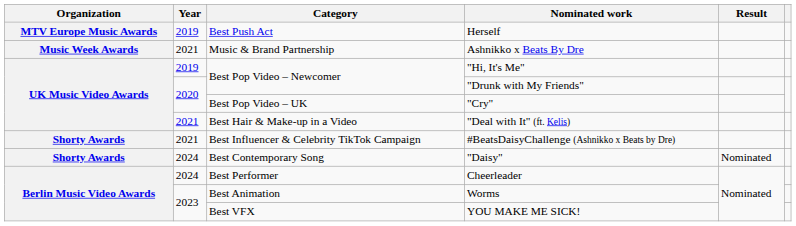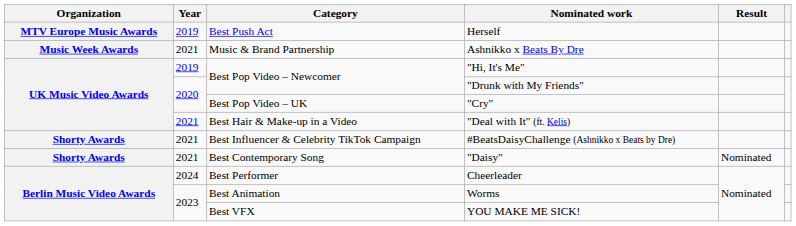 <table class="wikitable sortable plainrowheaders" style="width: 70%;">
 <tr>
 <th scope="col">Organization</th>
 <th scope="col">Year</th>
 <th scope="col">Category</th>
 <th scope="col">Nominated work</th>
 <th scope="col">Result</th>
 <th scope="col" class="unsortable"></th>
 </tr>
 <tr>
 <th scope="row"><a href='#'>MTV Europe Music Awards</a></th>
 <td><a href='#'>2019</a></td>
 <td><a href='#'>Best Push Act</a></td>
 <td>Herself</td>
 <td></td>
 <td style="text-align:center;"></td>
 </tr>
 <tr>
 <th scope="row"><a href='#'>Music Week Awards</a></th>
 <td>2021</td>
 <td>Music & Brand Partnership</td>
 <td>Ashnikko x <a href='#'>Beats By Dre</a></td>
 <td></td>
 <td style="text-align:center;"></td>
 </tr>
 <tr>
 <th rowspan="4" scope="row"><a href='#'>UK Music Video Awards</a></th>
 <td><a href='#'>2019</a></td>
 <td rowspan="2">Best Pop Video – Newcomer</td>
 <td>"Hi, It's Me"</td>
 <td></td>
 <td style="text-align:center;"></td>
 </tr>
 <tr>
 <td rowspan="2"><a href='#'>2020</a></td>
 <td>"Drunk with My Friends"</td>
 <td></td>
 <td rowspan="2" style="text-align:center;"></td>
 </tr>
 <tr>
 <td>Best Pop Video – UK</td>
 <td>"Cry"</td>
 <td></td>
 </tr>
 <tr>
 <td><a href='#'>2021</a></td>
 <td>Best Hair & Make-up in a Video</td>
 <td>"Deal with It" <small>(ft. <a href='#'>Kelis</a>)</small></td>
 <td></td>
 <td></td>
 </tr>
 <tr>
 <th scope="row"><a href='#'>Shorty Awards</a></th>
 <td>2021</td>
 <td>Best Influencer & Celebrity TikTok Campaign</td>
 <td>#BeatsDaisyChallenge <small>(Ashnikko x Beats by Dre)</small></td>
 <td></td>
 <td></td>
 </tr>
 <tr>
 <th scope="row"><a href='#'>Shorty Awards</a></th>
-<td>2024</td>
+<td>2021</td>
 <td>Best Contemporary Song</td>
 <td>"Daisy"</td>
 <td>Nominated</td>
 <td></td>
 </tr>
 <tr>
 <th rowspan="3"><a href='#'>Berlin Music Video Awards</a></th>
 <td>2024</td>
 <td>Best Performer</td>
 <td>Cheerleader</td>
 <td rowspan="3">Nominated</td>
 <td></td>
 </tr>
 <tr>
 <td rowspan="2">2023</td>
 <td>Best Animation</td>
 <td>Worms</td>
 <td></td>
 </tr>
 <tr>
 <td>Best VFX</td>
 <td>YOU MAKE ME SICK!</td>
 <td></td>
 </tr>
 </table>
